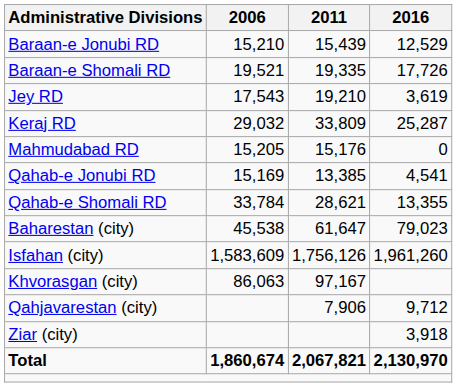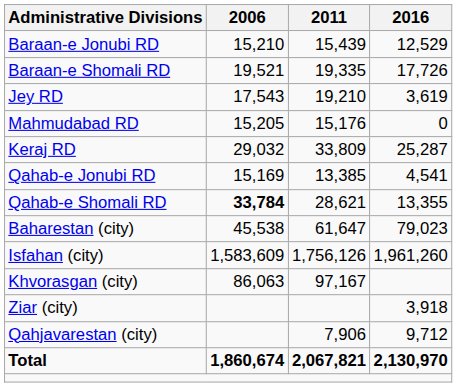 <table class="wikitable">
 <tr>
 <th>Administrative Divisions</th>
 <th>2006</th>
 <th>2011</th>
 <th>2016</th>
 </tr>
 <tr>
 <td><a href='#'>Baraan-e Jonubi RD</a></td>
 <td style="text-align: right;">15,210</td>
 <td style="text-align: right;">15,439</td>
 <td style="text-align: right;">12,529</td>
 </tr>
 <tr>
 <td><a href='#'>Baraan-e Shomali RD</a></td>
 <td style="text-align: right;">19,521</td>
 <td style="text-align: right;">19,335</td>
 <td style="text-align: right;">17,726</td>
 </tr>
 <tr>
 <td><a href='#'>Jey RD</a></td>
 <td style="text-align: right;">17,543</td>
 <td style="text-align: right;">19,210</td>
 <td style="text-align: right;">3,619</td>
 </tr>
 <tr>
+<td><a href='#'>Mahmudabad RD</a></td>
+<td style="text-align: right;">15,205</td>
+<td style="text-align: right;">15,176</td>
+<td style="text-align: right;">0</td>
+</tr>
+<tr>
 <td><a href='#'>Keraj RD</a></td>
 <td style="text-align: right;">29,032</td>
 <td style="text-align: right;">33,809</td>
 <td style="text-align: right;">25,287</td>
-</tr>
-<tr>
-<td><a href='#'>Mahmudabad RD</a></td>
-<td style="text-align: right;">15,205</td>
-<td style="text-align: right;">15,176</td>
-<td style="text-align: right;">0</td>
 </tr>
 <tr>
 <td><a href='#'>Qahab-e Jonubi RD</a></td>
 <td style="text-align: right;">15,169</td>
 <td style="text-align: right;">13,385</td>
 <td style="text-align: right;">4,541</td>
 </tr>
 <tr>
 <td><a href='#'>Qahab-e Shomali RD</a></td>
-<td style="text-align: right;">33,784</td>
+<td style="text-align: right;"><strong>33,784</strong></td>
 <td style="text-align: right;">28,621</td>
 <td style="text-align: right;">13,355</td>
 </tr>
 <tr>
 <td><a href='#'>Baharestan</a> (city)</td>
 <td style="text-align: right;">45,538</td>
 <td style="text-align: right;">61,647</td>
 <td style="text-align: right;">79,023</td>
 </tr>
 <tr>
 <td><a href='#'>Isfahan</a> (city)</td>
 <td style="text-align: right;">1,583,609</td>
 <td style="text-align: right;">1,756,126</td>
 <td style="text-align: right;">1,961,260</td>
 </tr>
 <tr>
 <td><a href='#'>Khvorasgan</a> (city)</td>
 <td style="text-align: right;">86,063</td>
 <td style="text-align: right;">97,167</td>
 <td style="text-align: right;"></td>
 </tr>
 <tr>
+<td><a href='#'>Ziar</a> (city)</td>
+<td style="text-align: right;"></td>
+<td style="text-align: right;"></td>
+<td style="text-align: right;">3,918</td>
+</tr>
+<tr>
 <td><a href='#'>Qahjavarestan</a> (city)</td>
 <td style="text-align: right;"></td>
 <td style="text-align: right;">7,906</td>
 <td style="text-align: right;">9,712</td>
-</tr>
-<tr>
-<td><a href='#'>Ziar</a> (city)</td>
-<td style="text-align: right;"></td>
-<td style="text-align: right;"></td>
-<td style="text-align: right;">3,918</td>
 </tr>
 <tr>
 <td><strong>Total</strong></td>
 <td style="text-align: right;"><strong>1,860,674</strong></td>
 <td style="text-align: right;"><strong>2,067,821</strong></td>
 <td style="text-align: right;"><strong>2,130,970</strong></td>
 </tr>
 <tr>
 <td colspan=4></td>
 </tr>
 </table>
